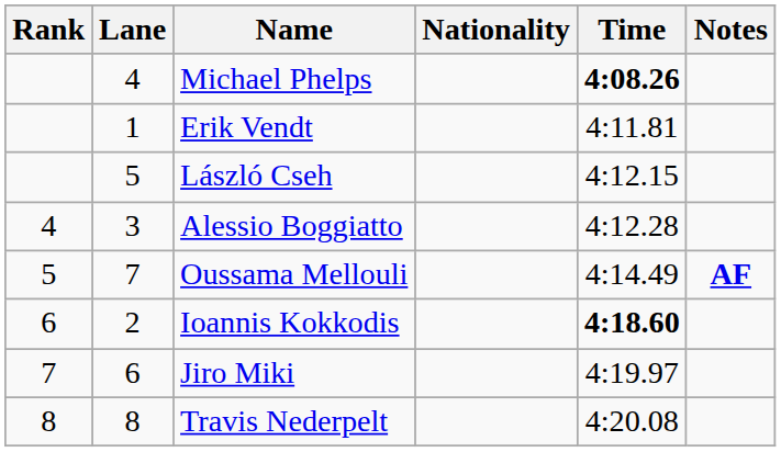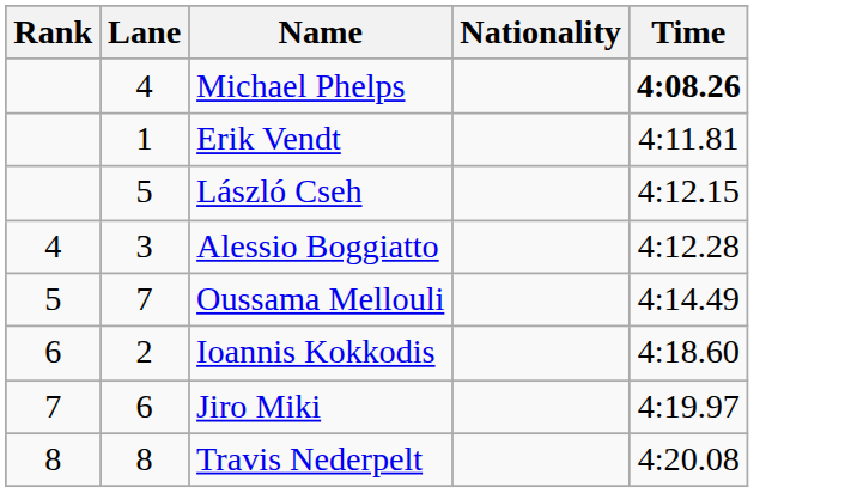 <table class="wikitable sortable" style="text-align:center">
 <tr>
 <th>Rank</th>
 <th>Lane</th>
 <th>Name</th>
 <th>Nationality</th>
 <th>Time</th>
-<th>Notes</th>
 </tr>
 <tr>
 <td></td>
 <td>4</td>
 <td align=left><a href='#'>Michael Phelps</a></td>
 <td align=left></td>
 <td><strong>4:08.26</strong></td>
-<td></td>
 </tr>
 <tr>
 <td></td>
 <td>1</td>
 <td align=left><a href='#'>Erik Vendt</a></td>
 <td align=left></td>
 <td>4:11.81</td>
-<td></td>
 </tr>
 <tr>
 <td></td>
 <td>5</td>
 <td align=left><a href='#'>László Cseh</a></td>
 <td align=left></td>
 <td>4:12.15</td>
-<td></td>
 </tr>
 <tr>
 <td>4</td>
 <td>3</td>
 <td align=left><a href='#'>Alessio Boggiatto</a></td>
 <td align=left></td>
 <td>4:12.28</td>
-<td></td>
 </tr>
 <tr>
 <td>5</td>
 <td>7</td>
 <td align=left><a href='#'>Oussama Mellouli</a></td>
 <td align=left></td>
 <td>4:14.49</td>
-<td><strong><a href='#'>AF</a></strong></td>
 </tr>
 <tr>
 <td>6</td>
 <td>2</td>
 <td align=left><a href='#'>Ioannis Kokkodis</a></td>
 <td align=left></td>
-<td><strong>4:18.60</strong></td>
-<td></td>
+<td>4:18.60</td>
 </tr>
 <tr>
 <td>7</td>
 <td>6</td>
 <td align=left><a href='#'>Jiro Miki</a></td>
 <td align=left></td>
 <td>4:19.97</td>
-<td></td>
 </tr>
 <tr>
 <td>8</td>
 <td>8</td>
 <td align=left><a href='#'>Travis Nederpelt</a></td>
 <td align=left></td>
 <td>4:20.08</td>
-<td></td>
 </tr>
 </table>
